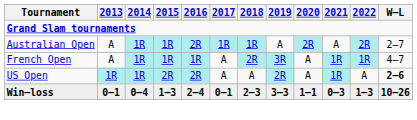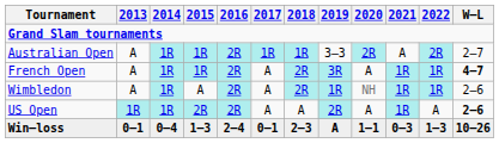 <table class=wikitable style=text-align:center>
 <tr>
 <th>Tournament</th>
 <th><a href='#'>2013</a></th>
 <th><a href='#'>2014</a></th>
 <th><a href='#'>2015</a></th>
 <th><a href='#'>2016</a></th>
 <th><a href='#'>2017</a></th>
 <th><a href='#'>2018</a></th>
 <th><a href='#'>2019</a></th>
 <th><a href='#'>2020</a></th>
 <th><a href='#'>2021</a></th>
 <th><a href='#'>2022</a></th>
 <th>W–L</th>
 </tr>
 <tr>
 <td colspan="12" align="left"><strong><a href='#'>Grand Slam tournaments</a></strong></td>
 </tr>
 <tr>
 <td align=left><a href='#'>Australian Open</a></td>
 <td>A</td>
 <td bgcolor=afeeee><a href='#'>1R</a></td>
 <td bgcolor=afeeee><a href='#'>1R</a></td>
 <td bgcolor=afeeee><a href='#'>2R</a></td>
 <td bgcolor=afeeee><a href='#'>1R</a></td>
 <td bgcolor=afeeee><a href='#'>1R</a></td>
-<td>A</td>
+<td>3–3</td>
 <td bgcolor=afeeee><a href='#'>2R</a></td>
 <td>A</td>
 <td bgcolor=afeeee><a href='#'>2R</a></td>
 <td>2–7</td>
 </tr>
 <tr>
 <td align=left><a href='#'>French Open</a></td>
 <td>A</td>
 <td bgcolor=afeeee><a href='#'>1R</a></td>
 <td bgcolor=afeeee><a href='#'>1R</a></td>
-<td bgcolor=afeeee><a href='#'>1R</a></td>
+<td bgcolor=afeeee><a href='#'>2R</a></td>
 <td>A</td>
 <td bgcolor=afeeee><a href='#'>2R</a></td>
 <td bgcolor=afeeee><a href='#'>3R</a></td>
 <td>A</td>
 <td bgcolor=afeeee><a href='#'>1R</a></td>
 <td bgcolor=afeeee><a href='#'>1R</a></td>
-<td>4–7</td>
+<td><strong>4–7</strong></td>
+</tr>
+<tr>
+<td align=left><a href='#'>Wimbledon</a></td>
+<td>A</td>
+<td bgcolor=afeeee><a href='#'>1R</a></td>
+<td>A</td>
+<td bgcolor=afeeee><a href='#'>2R</a></td>
+<td>A</td>
+<td bgcolor=afeeee><a href='#'>2R</a></td>
+<td bgcolor=afeeee><a href='#'>1R</a></td>
+<td style=color:#767676>NH</td>
+<td bgcolor=afeeee><a href='#'>1R</a></td>
+<td bgcolor=afeeee><a href='#'>1R</a></td>
+<td>2–6</td>
 </tr>
 <tr>
 <td align=left><a href='#'>US Open</a></td>
 <td bgcolor=afeeee><a href='#'>1R</a></td>
 <td bgcolor=afeeee><a href='#'>1R</a></td>
 <td bgcolor=afeeee><a href='#'>2R</a></td>
 <td bgcolor=afeeee><a href='#'>2R</a></td>
 <td>A</td>
 <td>A</td>
 <td bgcolor=afeeee><a href='#'>2R</a></td>
 <td>A</td>
 <td bgcolor=afeeee><a href='#'>1R</a></td>
 <td>A</td>
 <td><strong>2–6</strong></td>
 </tr>
 <tr style=background:#efefef;font-weight:bold>
 <td style=text-align:left>Win–loss</td>
 <td>0–1</td>
 <td>0–4</td>
 <td>1–3</td>
 <td>2–4</td>
 <td>0–1</td>
 <td>2–3</td>
-<td>3–3</td>
+<td>A</td>
 <td>1–1</td>
 <td>0–3</td>
 <td>1–3</td>
 <td>10–26</td>
 </tr>
 </table>
